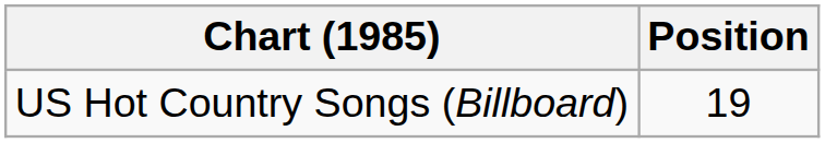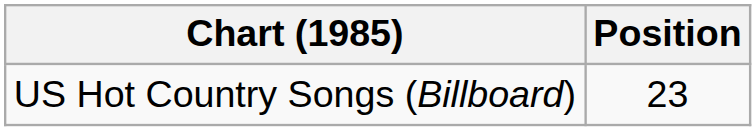 <table class="wikitable">
 <tr>
 <th>Chart (1985)</th>
 <th>Position</th>
 </tr>
 <tr>
 <td>US Hot Country Songs (<em>Billboard</em>)</td>
-<td align="center">19</td>
+<td align="center">23</td>
 </tr>
 </table>
